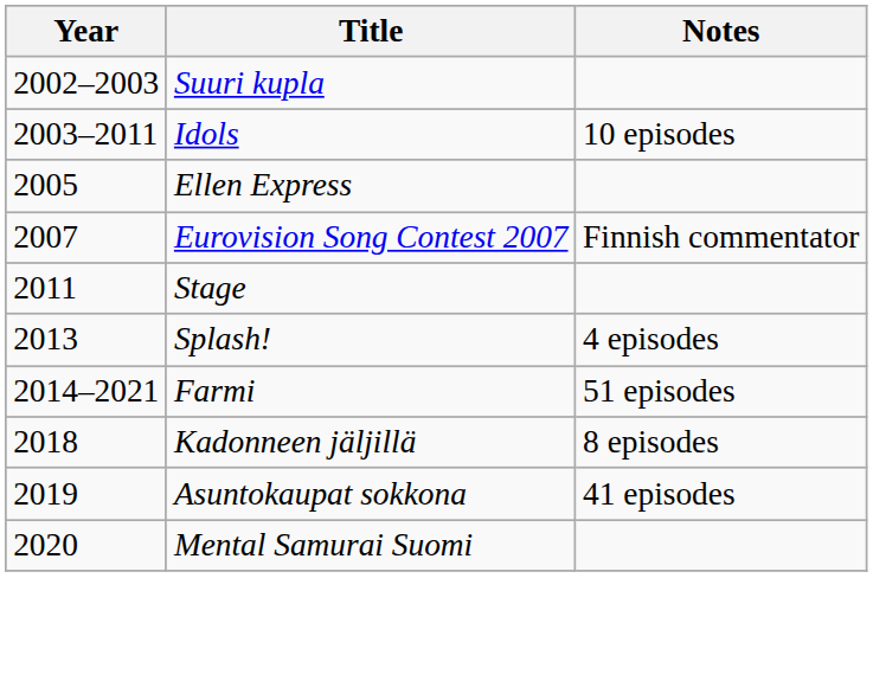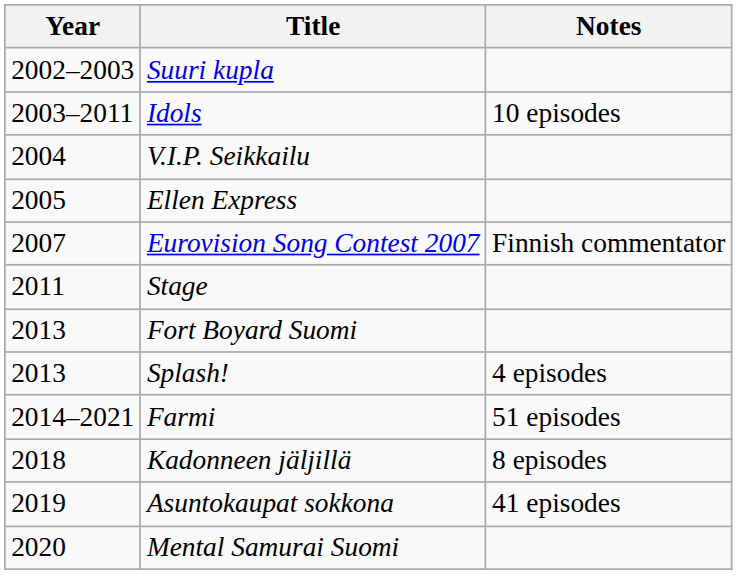 <table class="wikitable">
 <tr>
 <th>Year</th>
 <th>Title</th>
 <th>Notes</th>
 </tr>
 <tr>
 <td>2002–2003</td>
 <td><em><a href='#'>Suuri kupla</a></em></td>
 <td></td>
 </tr>
 <tr>
 <td>2003–2011</td>
 <td><em><a href='#'>Idols</a></em></td>
 <td>10 episodes</td>
 </tr>
 <tr>
+<td>2004</td>
+<td><em>V.I.P. Seikkailu</em></td>
+<td></td>
+</tr>
+<tr>
 <td>2005</td>
 <td><em>Ellen Express</em></td>
 <td></td>
 </tr>
 <tr>
 <td>2007</td>
 <td><em><a href='#'>Eurovision Song Contest 2007</a></em></td>
 <td>Finnish commentator</td>
 </tr>
 <tr>
 <td>2011</td>
 <td><em>Stage</em></td>
+<td></td>
+</tr>
+<tr>
+<td>2013</td>
+<td><em>Fort Boyard Suomi</em></td>
 <td></td>
 </tr>
 <tr>
 <td>2013</td>
 <td><em>Splash!</em></td>
 <td>4 episodes</td>
 </tr>
 <tr>
 <td>2014–2021</td>
 <td><em>Farmi</em></td>
 <td>51 episodes</td>
 </tr>
 <tr>
 <td>2018</td>
 <td><em>Kadonneen jäljillä</em></td>
 <td>8 episodes</td>
 </tr>
 <tr>
 <td>2019</td>
 <td><em>Asuntokaupat sokkona</em></td>
 <td>41 episodes</td>
 </tr>
 <tr>
 <td>2020</td>
 <td><em>Mental Samurai Suomi</em></td>
 <td></td>
 </tr>
 </table>
